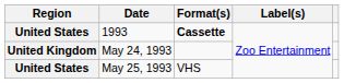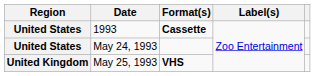 <table class="wikitable plainrowheaders">
 <tr>
 <th scope="col">Region</th>
 <th scope="col">Date</th>
 <th scope="col">Format(s)</th>
 <th scope="col">Label(s)</th>
 <th scope="col"></th>
 </tr>
 <tr>
 <th scope="row">United States</th>
 <td>1993</td>
 <td><strong>Cassette</strong></td>
 <td rowspan="3"><a href='#'>Zoo Entertainment</a></td>
 <td></td>
 </tr>
 <tr>
-<th scope="row">United Kingdom</th>
+<th scope="row">United States</th>
 <td>May 24, 1993</td>
 <td></td>
 <td></td>
 </tr>
 <tr>
-<th scope="row">United States</th>
+<th scope="row">United Kingdom</th>
 <td>May 25, 1993</td>
-<td>VHS</td>
+<td><strong>VHS</strong></td>
 <td></td>
 </tr>
 </table>
